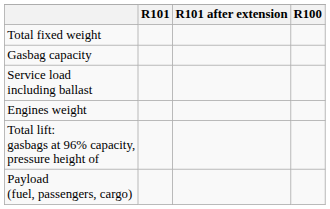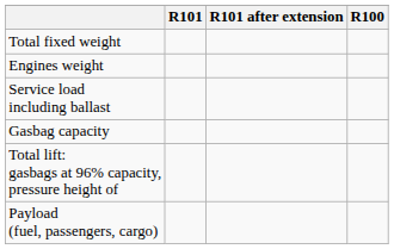 <table class="wikitable">
 <tr>
 </tr>
 <tr>
 <th></th>
 <th>R101</th>
 <th>R101 after extension</th>
 <th>R100</th>
 </tr>
 <tr>
 <td>Total fixed weight</td>
 <td></td>
 <td></td>
 <td></td>
 </tr>
 <tr>
-<td>Gasbag capacity</td>
+<td>Engines weight</td>
 <td></td>
 <td></td>
 <td></td>
 </tr>
 <tr>
 <td>Service load<br>including ballast</td>
 <td></td>
 <td></td>
 <td></td>
 </tr>
 <tr>
-<td>Engines weight</td>
+<td>Gasbag capacity</td>
 <td></td>
 <td></td>
 <td></td>
 </tr>
 <tr>
 <td>Total lift:<br>gasbags at 96% capacity, <br>pressure height of </td>
 <td></td>
 <td></td>
 <td></td>
 </tr>
 <tr>
 <td>Payload<br>(fuel, passengers, cargo)</td>
 <td></td>
 <td></td>
 <td></td>
 </tr>
 </table>
